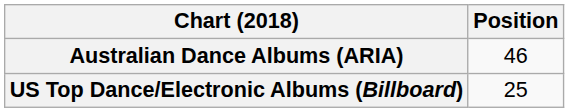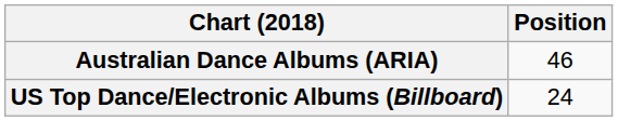 <table class="wikitable plainrowheaders" style="text-align:center">
 <tr>
 <th scope="col">Chart (2018)</th>
 <th scope="col">Position</th>
 </tr>
 <tr>
 <th scope="row">Australian Dance Albums (ARIA)</th>
 <td>46</td>
 </tr>
 <tr>
 <th scope="row">US Top Dance/Electronic Albums (<em>Billboard</em>)</th>
-<td>25</td>
+<td>24</td>
 </tr>
 </table>
